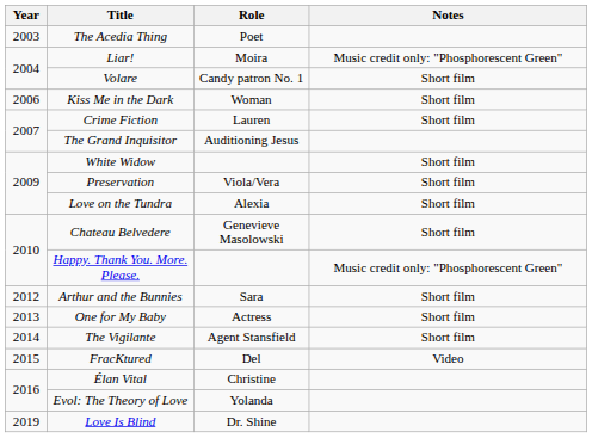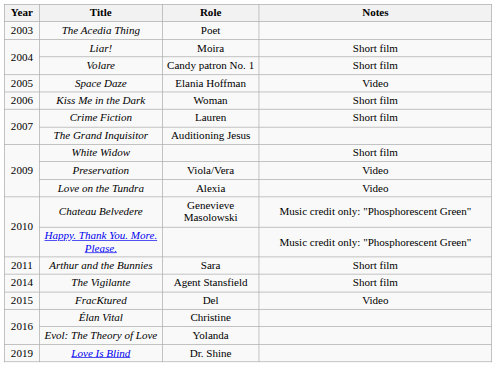 <table class="wikitable" style="width:80%; text-align:center">
 <tr>
 <th style="width:5%;">Year</th>
 <th style="width:19%;">Title</th>
 <th style="width:15%;">Role</th>
 <th style="width:36%;">Notes</th>
 </tr>
 <tr>
 <td align="center">2003</td>
 <td><em>The Acedia Thing</em></td>
 <td>Poet</td>
 <td></td>
 </tr>
 <tr>
 <td rowspan=2; align="center">2004</td>
 <td><em>Liar!</em></td>
 <td>Moira</td>
-<td>Music credit only: "Phosphorescent Green"</td>
+<td>Short film</td>
 </tr>
 <tr>
 <td><em>Volare</em></td>
 <td>Candy patron No. 1</td>
 <td>Short film</td>
+</tr>
+<tr>
+<td align="center">2005</td>
+<td><em>Space Daze</em></td>
+<td>Elania Hoffman</td>
+<td>Video</td>
 </tr>
 <tr>
 <td align="center">2006</td>
 <td><em>Kiss Me in the Dark</em></td>
 <td>Woman</td>
 <td>Short film</td>
 </tr>
 <tr>
 <td rowspan=2; align="center">2007</td>
 <td><em>Crime Fiction</em></td>
 <td>Lauren</td>
 <td>Short film</td>
 </tr>
 <tr>
 <td><em>The Grand Inquisitor</em></td>
 <td>Auditioning Jesus</td>
 <td></td>
 </tr>
 <tr>
 <td rowspan=3; align="center">2009</td>
 <td><em>White Widow</em></td>
 <td></td>
 <td>Short film</td>
 </tr>
 <tr>
 <td><em>Preservation</em></td>
 <td>Viola/Vera</td>
-<td>Short film</td>
+<td>Video</td>
 </tr>
 <tr>
 <td><em>Love on the Tundra</em></td>
 <td>Alexia</td>
-<td>Short film</td>
+<td>Video</td>
 </tr>
 <tr>
 <td rowspan=2; align="center">2010</td>
 <td><em>Chateau Belvedere</em></td>
 <td>Genevieve Masolowski</td>
-<td>Short film</td>
+<td>Music credit only: "Phosphorescent Green"</td>
 </tr>
 <tr>
 <td><em><a href='#'>Happy. Thank You. More. Please.</a></em></td>
 <td></td>
 <td>Music credit only: "Phosphorescent Green"</td>
 </tr>
 <tr>
-<td align="center">2012</td>
+<td align="center">2011</td>
 <td><em>Arthur and the Bunnies</em></td>
 <td>Sara</td>
-<td>Short film</td>
-</tr>
-<tr>
-<td align="center">2013</td>
-<td><em>One for My Baby</em></td>
-<td>Actress</td>
 <td>Short film</td>
 </tr>
 <tr>
 <td align="center">2014</td>
 <td><em>The Vigilante</em></td>
 <td>Agent Stansfield</td>
 <td>Short film</td>
 </tr>
 <tr>
 <td align="center">2015</td>
 <td><em>FracKtured</em></td>
 <td>Del</td>
 <td>Video</td>
 </tr>
 <tr>
 <td rowspan=2; align="center">2016</td>
 <td><em>Élan Vital</em></td>
 <td>Christine</td>
 <td></td>
 </tr>
 <tr>
 <td><em>Evol: The Theory of Love</em></td>
 <td>Yolanda</td>
 <td></td>
 </tr>
 <tr>
 <td align="center">2019</td>
 <td><em><a href='#'>Love Is Blind</a></em></td>
 <td>Dr. Shine</td>
 <td></td>
 </tr>
 </table>
